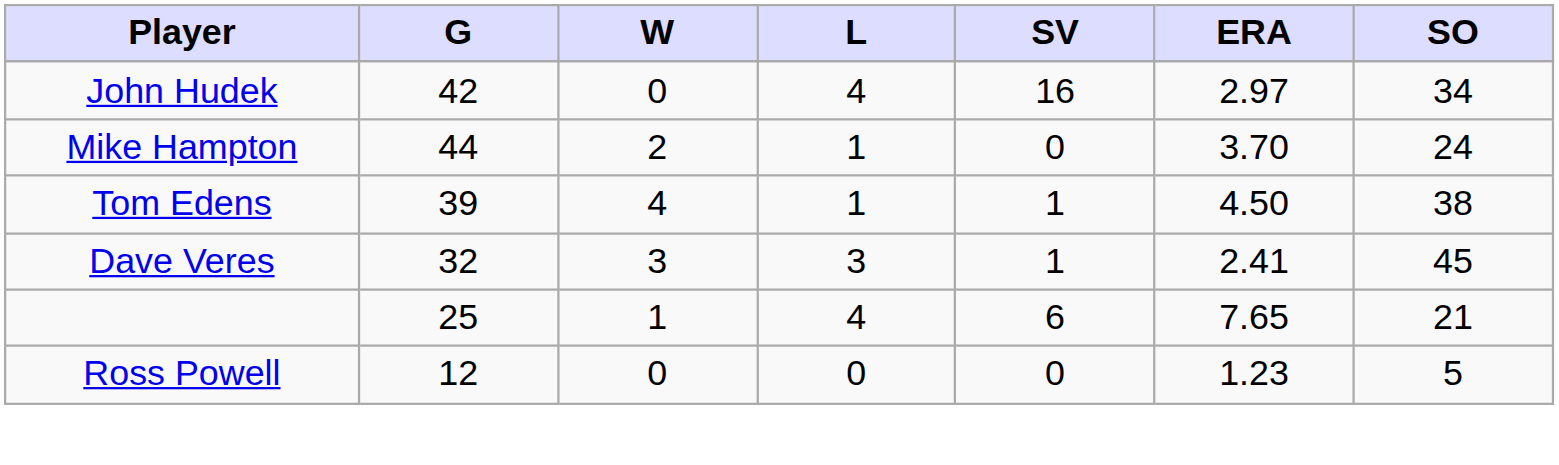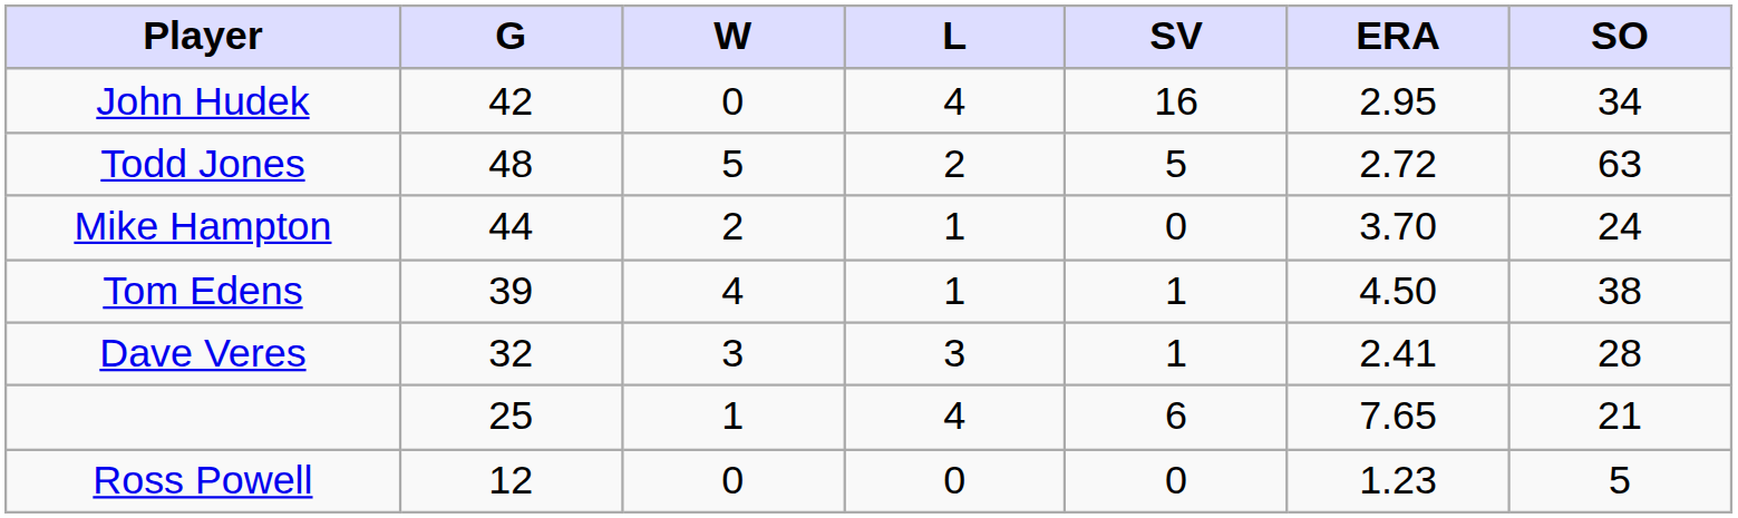 <table class="wikitable sortable">
 <tr>
 <th style="background:#ddf; width:16%;">Player</th>
 <th style="background:#ddf; width:9%;">G</th>
 <th style="background:#ddf; width:9%;">W</th>
 <th style="background:#ddf; width:9%;">L</th>
 <th style="background:#ddf; width:9%;">SV</th>
 <th style="background:#ddf; width:9%;">ERA</th>
 <th style="background:#ddf; width:9%;">SO</th>
 </tr>
 <tr style="text-align:center;">
 </tr>
 <tr align=center>
 <td><a href='#'>John Hudek</a></td>
 <td>42</td>
 <td>0</td>
 <td>4</td>
 <td>16</td>
-<td>2.97</td>
+<td>2.95</td>
 <td>34</td>
+</tr>
+<tr align=center>
+<td><a href='#'>Todd Jones</a></td>
+<td>48</td>
+<td>5</td>
+<td>2</td>
+<td>5</td>
+<td>2.72</td>
+<td>63</td>
 </tr>
 <tr align=center>
 <td><a href='#'>Mike Hampton</a></td>
 <td>44</td>
 <td>2</td>
 <td>1</td>
 <td>0</td>
 <td>3.70</td>
 <td>24</td>
 </tr>
 <tr align=center>
 <td><a href='#'>Tom Edens</a></td>
 <td>39</td>
 <td>4</td>
 <td>1</td>
 <td>1</td>
 <td>4.50</td>
 <td>38</td>
 </tr>
 <tr align=center>
 <td><a href='#'>Dave Veres</a></td>
 <td>32</td>
 <td>3</td>
 <td>3</td>
 <td>1</td>
 <td>2.41</td>
-<td>45</td>
+<td>28</td>
 </tr>
 <tr align=center>
 <td></td>
 <td>25</td>
 <td>1</td>
 <td>4</td>
 <td>6</td>
 <td>7.65</td>
 <td>21</td>
 </tr>
 <tr align=center>
 <td><a href='#'>Ross Powell</a></td>
 <td>12</td>
 <td>0</td>
 <td>0</td>
 <td>0</td>
 <td>1.23</td>
 <td>5</td>
 </tr>
 </table>
